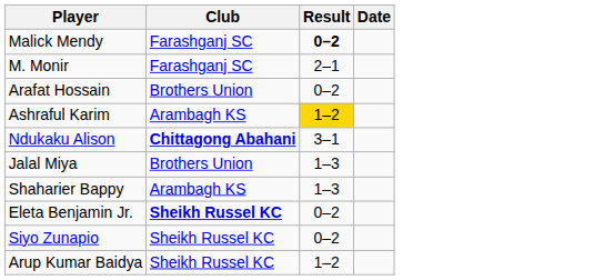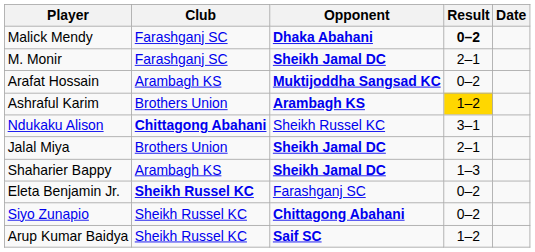 <table class="wikitable">
 <tr>
 <th>Player</th>
 <th>Club</th>
+<th>Opponent</th>
 <th style="text-align:center">Result</th>
 <th>Date</th>
 </tr>
 <tr>
 <td> Malick Mendy</td>
 <td><a href='#'>Farashganj SC</a></td>
+<td><strong><a href='#'>Dhaka Abahani</a></strong></td>
 <td align="center"><strong>0–2</strong></td>
 <td></td>
 </tr>
 <tr>
 <td> M. Monir</td>
 <td><a href='#'>Farashganj SC</a></td>
+<td><strong><a href='#'>Sheikh Jamal DC</a></strong></td>
 <td align="center">2–1</td>
 <td></td>
 </tr>
 <tr>
 <td> Arafat Hossain</td>
-<td><a href='#'>Brothers Union</a></td>
+<td><a href='#'>Arambagh KS</a></td>
+<td><strong><a href='#'>Muktijoddha Sangsad KC</a></strong></td>
 <td align="center">0–2</td>
 <td></td>
 </tr>
 <tr>
 <td> Ashraful Karim</td>
-<td><a href='#'>Arambagh KS</a></td>
+<td><a href='#'>Brothers Union</a></td>
+<td><strong><a href='#'>Arambagh KS</a></strong></td>
 <td align="center" style="background: gold;">1–2</td>
 <td></td>
 </tr>
 <tr>
 <td> <a href='#'>Ndukaku Alison</a></td>
 <td><strong><a href='#'>Chittagong Abahani</a></strong></td>
+<td><a href='#'>Sheikh Russel KC</a></td>
 <td align="center">3–1</td>
 <td></td>
 </tr>
 <tr>
 <td> Jalal Miya</td>
 <td><a href='#'>Brothers Union</a></td>
-<td align="center">1–3</td>
+<td><strong><a href='#'>Sheikh Jamal DC</a></strong></td>
+<td align="center">2–1</td>
 <td></td>
 </tr>
 <tr>
 <td> Shaharier Bappy</td>
 <td><a href='#'>Arambagh KS</a></td>
+<td><strong><a href='#'>Sheikh Jamal DC</a></strong></td>
 <td align="center">1–3</td>
 <td></td>
 </tr>
 <tr>
 <td> Eleta Benjamin Jr.</td>
 <td><strong><a href='#'>Sheikh Russel KC</a></strong></td>
+<td><a href='#'>Farashganj SC</a></td>
 <td align="center">0–2</td>
 <td></td>
 </tr>
 <tr>
 <td> <a href='#'>Siyo Zunapio</a></td>
 <td><a href='#'>Sheikh Russel KC</a></td>
+<td><strong><a href='#'>Chittagong Abahani</a></strong></td>
 <td align="center">0–2</td>
 <td></td>
 </tr>
 <tr>
 <td> Arup Kumar Baidya</td>
 <td><a href='#'>Sheikh Russel KC</a></td>
+<td><strong><a href='#'>Saif SC</a></strong></td>
 <td align="center">1–2</td>
 <td></td>
 </tr>
 </table>
